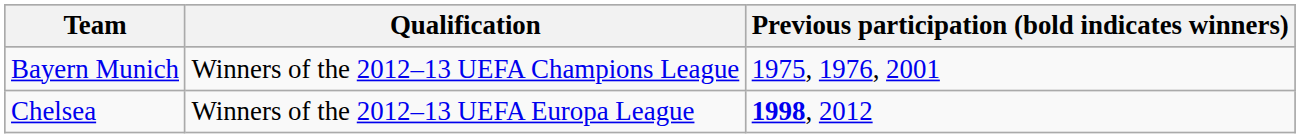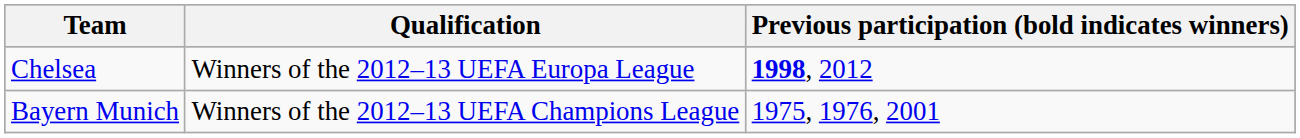 <table class="wikitable">
 <tr>
 <th>Team</th>
 <th>Qualification</th>
 <th>Previous participation (bold indicates winners)</th>
 </tr>
 <tr>
+<td> <a href='#'>Chelsea</a></td>
+<td>Winners of the <a href='#'>2012–13 UEFA Europa League</a></td>
+<td><strong><a href='#'>1998</a></strong>, <a href='#'>2012</a></td>
+</tr>
+<tr>
 <td> <a href='#'>Bayern Munich</a></td>
 <td>Winners of the <a href='#'>2012–13 UEFA Champions League</a></td>
 <td><a href='#'>1975</a>, <a href='#'>1976</a>, <a href='#'>2001</a></td>
 </tr>
-<tr>
-<td> <a href='#'>Chelsea</a></td>
-<td>Winners of the <a href='#'>2012–13 UEFA Europa League</a></td>
-<td><strong><a href='#'>1998</a></strong>, <a href='#'>2012</a></td>
-</tr>
 </table>
